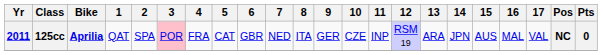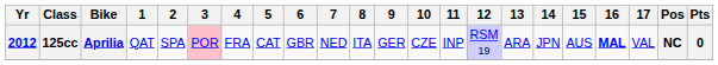 <table class="wikitable" style="text-align:center">
 <tr>
 <th>Yr</th>
 <th>Class</th>
 <th>Bike</th>
 <th>1</th>
 <th>2</th>
 <th>3</th>
 <th>4</th>
 <th>5</th>
 <th>6</th>
 <th>7</th>
 <th>8</th>
 <th>9</th>
 <th>10</th>
 <th>11</th>
 <th>12</th>
 <th>13</th>
 <th>14</th>
 <th>15</th>
 <th>16</th>
 <th>17</th>
 <th>Pos</th>
 <th>Pts</th>
 </tr>
 <tr>
-<th align="left"><a href='#'>2011</a></th>
+<th align="left"><a href='#'>2012</a></th>
 <th align="left">125cc</th>
 <th align="left"><a href='#'>Aprilia</a></th>
 <td><a href='#'>QAT</a></td>
 <td><a href='#'>SPA</a></td>
 <td style="background: pink;"><a href='#'>POR</a></td>
 <td><a href='#'>FRA</a></td>
 <td><a href='#'>CAT</a></td>
 <td><a href='#'>GBR</a></td>
 <td><a href='#'>NED</a></td>
 <td><a href='#'>ITA</a></td>
 <td><a href='#'>GER</a></td>
 <td><a href='#'>CZE</a></td>
 <td><a href='#'>INP</a></td>
 <td style="background:#cfcfff;"><a href='#'>RSM</a><br><small>19</small></td>
 <td><a href='#'>ARA</a></td>
 <td><a href='#'>JPN</a></td>
 <td><a href='#'>AUS</a></td>
-<td><a href='#'>MAL</a></td>
+<td><strong><a href='#'>MAL</a></strong></td>
 <td><a href='#'>VAL</a></td>
 <th>NC</th>
 <th>0</th>
 </tr>
 <tr>
 </tr>
 </table>
